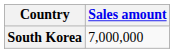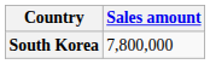 <table class="wikitable plainrowheaders">
 <tr>
 <th>Country</th>
 <th><a href='#'>Sales amount</a></th>
 </tr>
 <tr>
 <th scope="row">South Korea </th>
-<td>7,000,000</td>
+<td>7,800,000</td>
 </tr>
 </table>
